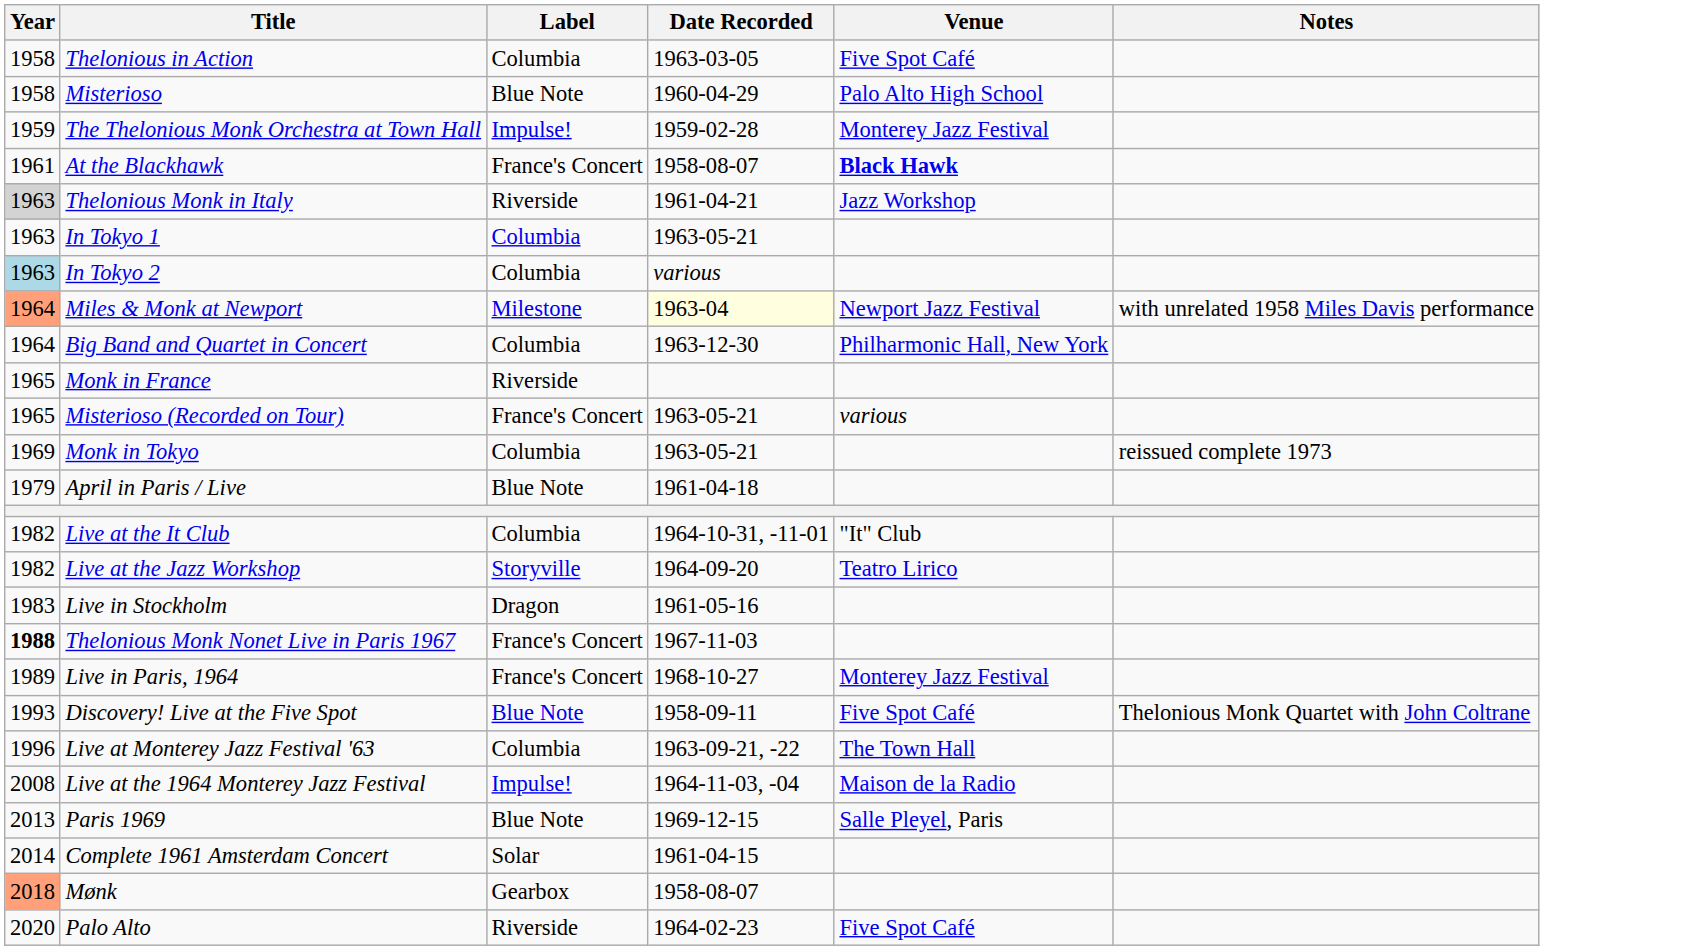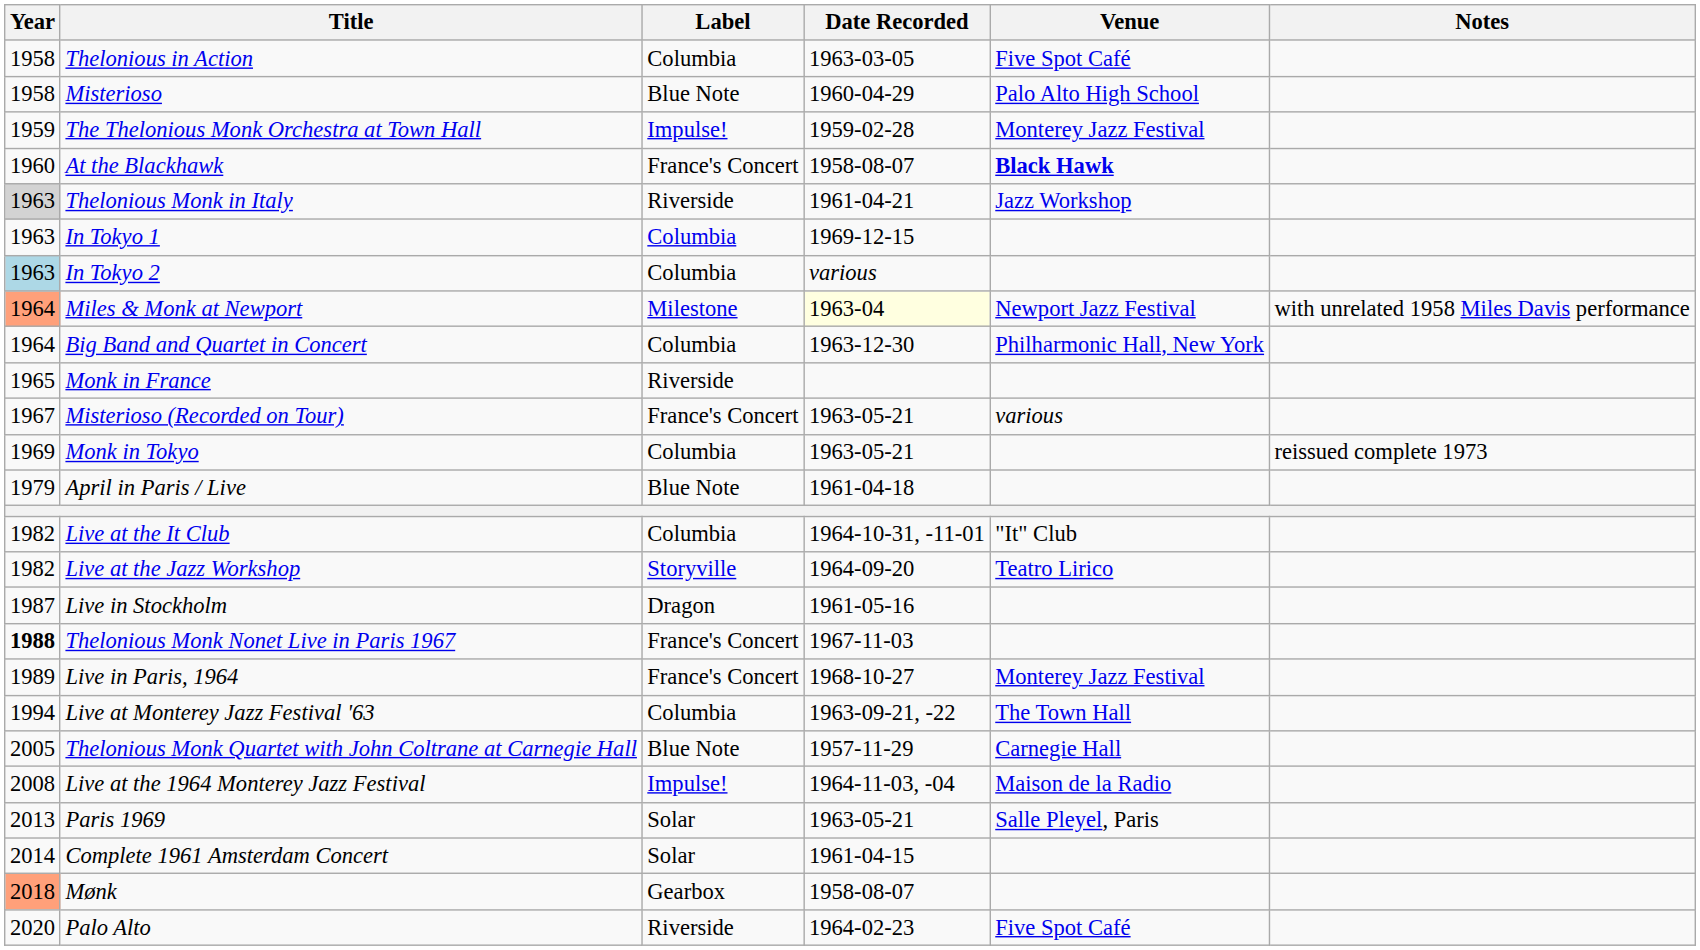 <table class="wikitable">
 <tr>
 <th>Year</th>
 <th>Title</th>
 <th>Label</th>
 <th>Date Recorded</th>
 <th>Venue</th>
 <th>Notes</th>
 </tr>
 <tr>
 <td>1958</td>
 <td><em><a href='#'>Thelonious in Action</a></em></td>
 <td>Columbia</td>
 <td>1963-03-05</td>
 <td><a href='#'>Five Spot Café</a></td>
 <td></td>
 </tr>
 <tr>
 <td>1958</td>
 <td><a href='#'><em>Misterioso</em></a></td>
 <td>Blue Note</td>
 <td>1960-04-29</td>
 <td><a href='#'>Palo Alto High School</a></td>
 <td></td>
 </tr>
 <tr>
 <td>1959</td>
 <td><em><a href='#'>The Thelonious Monk Orchestra at Town Hall</a></em></td>
 <td><a href='#'>Impulse!</a></td>
 <td>1959-02-28</td>
 <td><a href='#'>Monterey Jazz Festival</a></td>
 <td></td>
 </tr>
 <tr>
-<td>1961</td>
+<td>1960</td>
 <td><em><a href='#'>At the Blackhawk</a></em></td>
 <td>France's Concert</td>
 <td>1958-08-07</td>
 <td><strong><a href='#'>Black Hawk</a></strong></td>
 <td></td>
 </tr>
 <tr>
 <td style="background: lightgrey;">1963</td>
 <td><em><a href='#'>Thelonious Monk in Italy</a></em></td>
 <td>Riverside</td>
 <td>1961-04-21</td>
 <td><a href='#'>Jazz Workshop</a></td>
 <td></td>
 </tr>
 <tr>
 <td>1963</td>
 <td><a href='#'><em>In Tokyo 1</em></a></td>
 <td><a href='#'>Columbia</a></td>
-<td>1963-05-21</td>
+<td>1969-12-15</td>
 <td></td>
 <td></td>
 </tr>
 <tr>
 <td style="background: lightblue;">1963</td>
 <td><a href='#'><em>In Tokyo 2</em></a></td>
 <td>Columbia</td>
 <td><em>various</em></td>
 <td></td>
 <td></td>
 </tr>
 <tr>
 <td style="background: lightsalmon;">1964</td>
 <td><em><a href='#'>Miles & Monk at Newport</a></em></td>
 <td><a href='#'>Milestone</a></td>
 <td style="background: lightyellow;">1963-04</td>
 <td><a href='#'>Newport Jazz Festival</a></td>
 <td>with unrelated 1958 <a href='#'>Miles Davis</a> performance</td>
 </tr>
 <tr>
 <td>1964</td>
 <td><em><a href='#'>Big Band and Quartet in Concert</a></em></td>
 <td>Columbia</td>
 <td>1963-12-30</td>
 <td><a href='#'>Philharmonic Hall, New York</a></td>
 <td></td>
 </tr>
 <tr>
 <td>1965</td>
 <td><em><a href='#'>Monk in France</a></em></td>
 <td>Riverside</td>
 <td></td>
 <td></td>
 <td></td>
 </tr>
 <tr>
-<td>1965</td>
+<td>1967</td>
 <td><em><a href='#'>Misterioso (Recorded on Tour)</a></em></td>
 <td>France's Concert</td>
 <td>1963-05-21</td>
 <td><em>various</em></td>
 <td></td>
 </tr>
 <tr>
 <td>1969</td>
 <td><em><a href='#'>Monk in Tokyo</a></em></td>
 <td>Columbia</td>
 <td>1963-05-21</td>
 <td></td>
 <td>reissued complete 1973</td>
 </tr>
 <tr>
 <td>1979</td>
 <td><em>April in Paris / Live</em></td>
 <td>Blue Note</td>
 <td>1961-04-18</td>
 <td></td>
 <td></td>
 </tr>
 <tr>
 <th colspan="6"></th>
 </tr>
 <tr>
 <td>1982</td>
 <td><em><a href='#'>Live at the It Club</a></em></td>
 <td>Columbia</td>
 <td>1964-10-31, -11-01</td>
 <td>"It" Club</td>
 <td></td>
 </tr>
 <tr>
 <td>1982</td>
 <td><em><a href='#'>Live at the Jazz Workshop</a></em></td>
 <td><a href='#'>Storyville</a></td>
 <td>1964-09-20</td>
 <td><a href='#'>Teatro Lirico</a></td>
 <td></td>
 </tr>
 <tr>
-<td>1983</td>
+<td>1987</td>
 <td><em>Live in Stockholm</em></td>
 <td>Dragon</td>
 <td>1961-05-16</td>
 <td></td>
 <td></td>
 </tr>
 <tr>
 <td><strong>1988</strong></td>
 <td><em><a href='#'>Thelonious Monk Nonet Live in Paris 1967</a></em></td>
 <td>France's Concert</td>
 <td>1967-11-03</td>
 <td></td>
 <td></td>
 </tr>
 <tr>
 <td>1989</td>
 <td><em>Live in Paris, 1964</em></td>
 <td>France's Concert</td>
 <td>1968-10-27</td>
 <td><a href='#'>Monterey Jazz Festival</a></td>
 <td></td>
 </tr>
 <tr>
-<td>1993</td>
-<td><em>Discovery! Live at the Five Spot</em></td>
-<td><a href='#'>Blue Note</a></td>
-<td>1958-09-11</td>
-<td><a href='#'>Five Spot Café</a></td>
-<td>Thelonious Monk Quartet with <a href='#'>John Coltrane</a></td>
-</tr>
-<tr>
-<td>1996</td>
+<td>1994</td>
 <td><em>Live at Monterey Jazz Festival '63</em></td>
 <td>Columbia</td>
 <td>1963-09-21, -22</td>
 <td><a href='#'>The Town Hall</a></td>
+<td></td>
+</tr>
+<tr>
+<td>2005</td>
+<td><em><a href='#'>Thelonious Monk Quartet with John Coltrane at Carnegie Hall</a></em></td>
+<td>Blue Note</td>
+<td>1957-11-29</td>
+<td><a href='#'>Carnegie Hall</a></td>
 <td></td>
 </tr>
 <tr>
 <td>2008</td>
 <td><em>Live at the 1964 Monterey Jazz Festival</em></td>
 <td><a href='#'>Impulse!</a></td>
 <td>1964-11-03, -04</td>
 <td><a href='#'>Maison de la Radio</a></td>
 <td></td>
 </tr>
 <tr>
 <td>2013</td>
 <td><em>Paris 1969</em></td>
-<td>Blue Note</td>
-<td>1969-12-15</td>
+<td>Solar</td>
+<td>1963-05-21</td>
 <td><a href='#'>Salle Pleyel</a>, Paris</td>
 <td></td>
 </tr>
 <tr>
 <td>2014</td>
 <td><em>Complete 1961 Amsterdam Concert</em></td>
 <td>Solar</td>
 <td>1961-04-15</td>
 <td></td>
 <td></td>
 </tr>
 <tr>
 <td style="background: lightsalmon;">2018</td>
 <td><em>Mønk</em></td>
 <td>Gearbox</td>
 <td>1958-08-07</td>
 <td></td>
 <td></td>
 </tr>
 <tr>
 <td>2020</td>
 <td><em>Palo Alto</em></td>
 <td>Riverside</td>
 <td>1964-02-23</td>
 <td><a href='#'>Five Spot Café</a></td>
 <td></td>
 </tr>
 </table>
